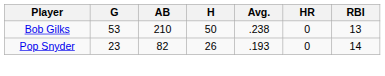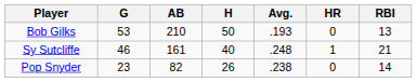 <table class="wikitable sortable">
 <tr>
 <th bgcolor="#DDDDFF" width="16%">Player</th>
 <th bgcolor="#DDDDFF" width="9%">G</th>
 <th bgcolor="#DDDDFF" width="9%">AB</th>
 <th bgcolor="#DDDDFF" width="9%">H</th>
 <th bgcolor="#DDDDFF" width="9%">Avg.</th>
 <th bgcolor="#DDDDFF" width="9%">HR</th>
 <th bgcolor="#DDDDFF" width="9%">RBI</th>
 </tr>
 <tr align="center">
 <td><a href='#'>Bob Gilks</a></td>
 <td>53</td>
 <td>210</td>
 <td>50</td>
-<td>.238</td>
+<td>.193</td>
 <td>0</td>
 <td>13</td>
+</tr>
+<tr align=center>
+<td><a href='#'>Sy Sutcliffe</a></td>
+<td>46</td>
+<td>161</td>
+<td>40</td>
+<td>.248</td>
+<td>1</td>
+<td>21</td>
 </tr>
 <tr align=center>
 <td><a href='#'>Pop Snyder</a></td>
 <td>23</td>
 <td>82</td>
 <td>26</td>
-<td>.193</td>
+<td>.238</td>
 <td>0</td>
 <td>14</td>
 </tr>
 </table>
